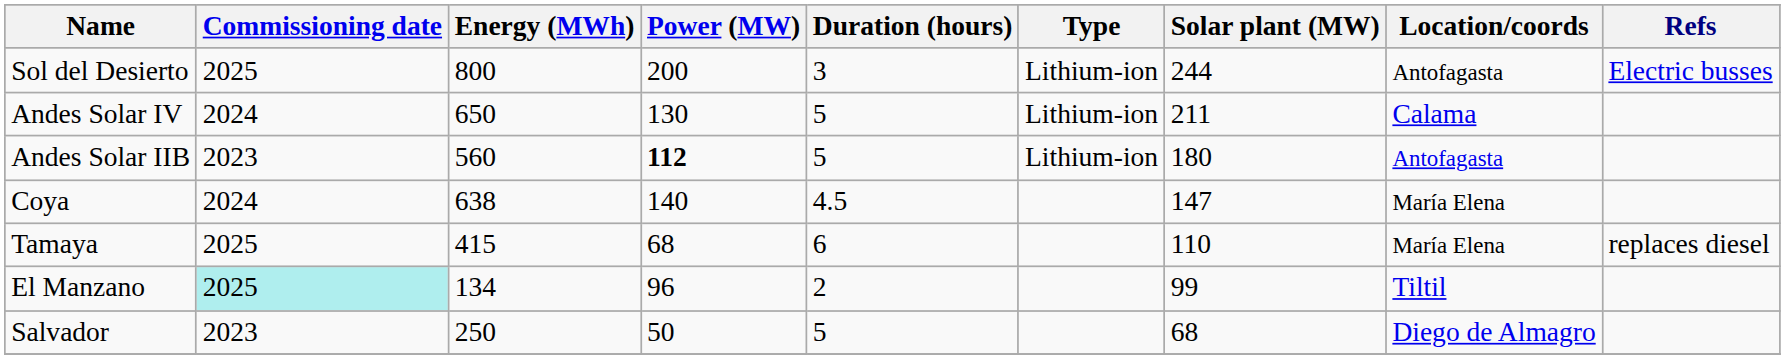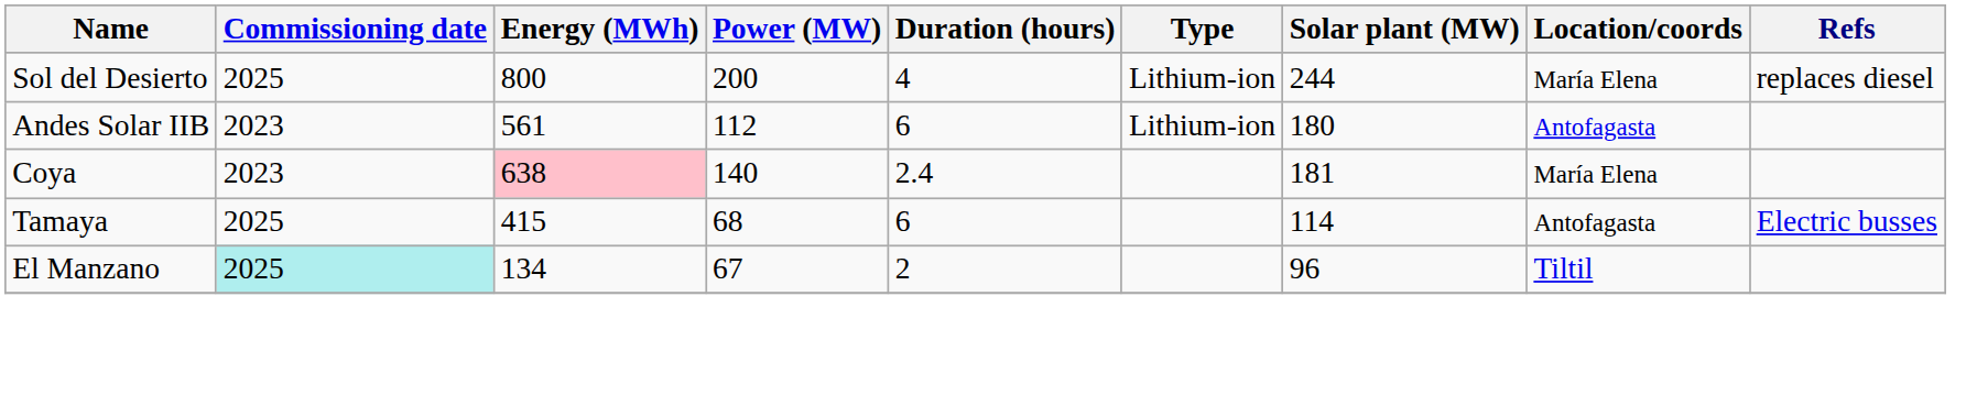 <table class="wikitable sortable">
 <tr>
 <th>Name</th>
 <th><a href='#'>Commissioning date</a></th>
 <th>Energy (<a href='#'>MWh</a>)</th>
 <th><a href='#'>Power</a> (<a href='#'>MW</a>)</th>
 <th>Duration (hours) </th>
 <th>Type</th>
 <th>Solar plant (MW)</th>
 <th class="unsortable">Location/coords</th>
 <th style="background: #f2f2f2; color: #000080" class="unsortable">Refs </th>
 </tr>
 <tr>
 <td>Sol del Desierto</td>
 <td>2025</td>
 <td>800</td>
 <td>200</td>
-<td>3</td>
+<td>4</td>
 <td>Lithium-ion</td>
 <td>244</td>
-<td><small>Antofagasta </small></td>
-<td><a href='#'>Electric busses</a></td>
-</tr>
-<tr>
-<td>Andes Solar IV</td>
-<td>2024</td>
-<td>650</td>
-<td>130</td>
-<td>5</td>
-<td>Lithium-ion</td>
-<td>211</td>
-<td><a href='#'>Calama</a></td>
-<td></td>
+<td><small>María Elena </small></td>
+<td>replaces diesel</td>
 </tr>
 <tr>
 <td>Andes Solar IIB</td>
 <td>2023</td>
-<td>560</td>
-<td><strong>112</strong></td>
-<td>5</td>
+<td>561</td>
+<td>112</td>
+<td>6</td>
 <td>Lithium-ion</td>
 <td>180</td>
 <td><small><a href='#'>Antofagasta</a> </small></td>
 <td></td>
 </tr>
 <tr>
 <td>Coya</td>
-<td>2024</td>
-<td>638</td>
+<td>2023</td>
+<td style="background: pink;">638</td>
 <td>140</td>
-<td>4.5</td>
+<td>2.4</td>
 <td></td>
-<td>147</td>
+<td>181</td>
 <td><small>María Elena </small></td>
 <td></td>
 </tr>
 <tr>
 <td>Tamaya</td>
 <td>2025</td>
 <td>415</td>
 <td>68</td>
 <td>6</td>
 <td></td>
-<td>110</td>
-<td><small>María Elena </small></td>
-<td>replaces diesel</td>
+<td>114</td>
+<td><small>Antofagasta </small></td>
+<td><a href='#'>Electric busses</a></td>
 </tr>
 <tr>
 <td>El Manzano</td>
 <td style="background: paleturquoise;">2025</td>
 <td>134</td>
-<td>96</td>
+<td>67</td>
 <td>2</td>
 <td></td>
-<td>99</td>
+<td>96</td>
 <td><a href='#'>Tiltil</a></td>
-<td></td>
-</tr>
-<tr>
-<td>Salvador</td>
-<td>2023</td>
-<td>250</td>
-<td>50</td>
-<td>5</td>
-<td></td>
-<td>68</td>
-<td><a href='#'>Diego de Almagro</a></td>
 <td></td>
 </tr>
 <tr>
 </tr>
 </table>
